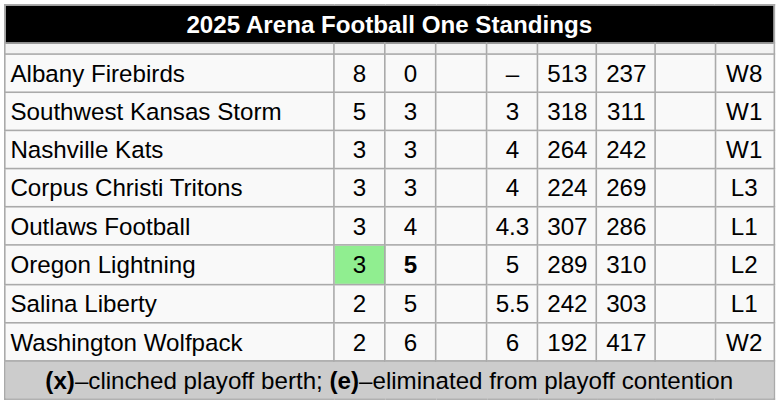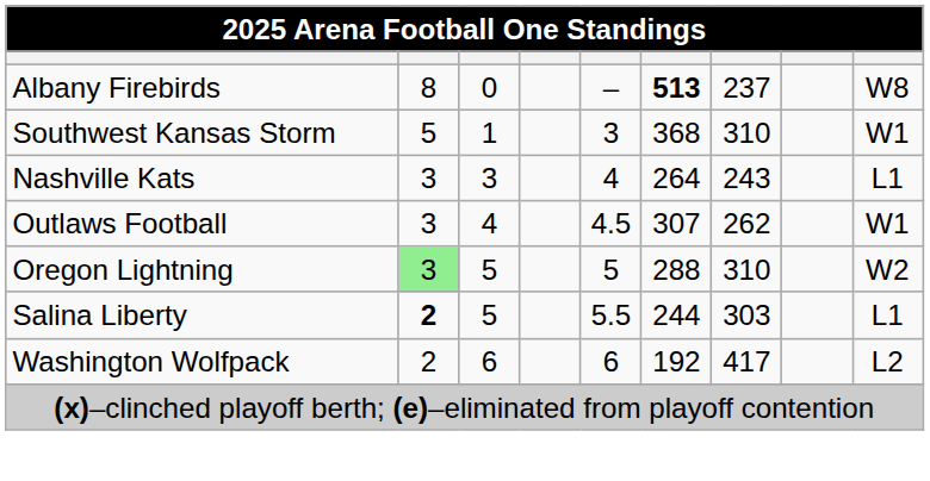 <table class="wikitable" style="font-size: 95%; text-align:center;">
 <tr>
 <th colspan="9" style="background-color: #000000 ; text-align:center; vertical-align:middle; color:#ffffff">2025 Arena Football One Standings</th>
 </tr>
 <tr>
 <th width="200"></th>
 <th width="25"></th>
 <th width="25"></th>
 <th width="25"></th>
 <th width="25"></th>
 <th width="30"></th>
 <th width="30"></th>
 <th width="30"></th>
 <th width="30"></th>
 </tr>
 <tr>
 <td style="text-align:left;">Albany Firebirds</td>
 <td>8</td>
 <td>0</td>
 <td></td>
 <td>–</td>
-<td>513</td>
+<td><strong>513</strong></td>
 <td>237</td>
 <td></td>
 <td>W8</td>
 </tr>
 <tr>
 <td style="text-align:left;">Southwest Kansas Storm</td>
 <td>5</td>
-<td>3</td>
+<td>1</td>
 <td></td>
 <td>3</td>
-<td>318</td>
-<td>311</td>
+<td>368</td>
+<td>310</td>
 <td></td>
 <td>W1</td>
 </tr>
 <tr>
 <td style="text-align:left;">Nashville Kats</td>
 <td>3</td>
 <td>3</td>
 <td></td>
 <td>4</td>
 <td>264</td>
-<td>242</td>
+<td>243</td>
 <td></td>
-<td>W1</td>
-</tr>
-<tr>
-<td style="text-align:left;">Corpus Christi Tritons</td>
-<td>3</td>
-<td>3</td>
-<td></td>
-<td>4</td>
-<td>224</td>
-<td>269</td>
-<td></td>
-<td>L3</td>
+<td>L1</td>
 </tr>
 <tr>
 <td style="text-align:left;">Outlaws Football</td>
 <td>3</td>
 <td>4</td>
 <td></td>
-<td>4.3</td>
+<td>4.5</td>
 <td>307</td>
-<td>286</td>
+<td>262</td>
 <td></td>
-<td>L1</td>
+<td>W1</td>
 </tr>
 <tr>
 <td style="text-align:left;">Oregon Lightning</td>
 <td style="background: lightgreen;">3</td>
-<td><strong>5</strong></td>
+<td>5</td>
 <td></td>
 <td>5</td>
-<td>289</td>
+<td>288</td>
 <td>310</td>
 <td></td>
-<td>L2</td>
+<td>W2</td>
 </tr>
 <tr>
 <td style="text-align:left;">Salina Liberty</td>
-<td>2</td>
+<td><strong>2</strong></td>
 <td>5</td>
 <td></td>
 <td>5.5</td>
-<td>242</td>
+<td>244</td>
 <td>303</td>
 <td></td>
 <td>L1</td>
 </tr>
 <tr>
 <td style="text-align:left;">Washington Wolfpack</td>
 <td>2</td>
 <td>6</td>
 <td></td>
 <td>6</td>
 <td>192</td>
 <td>417</td>
 <td></td>
-<td>W2</td>
+<td>L2</td>
 </tr>
 <tr>
 <td colspan="9" style="background-color:#cccccc; text-align:center"><strong>(x)</strong>–clinched playoff berth; <strong>(e)</strong>–eliminated from playoff contention</td>
 </tr>
 </table>
